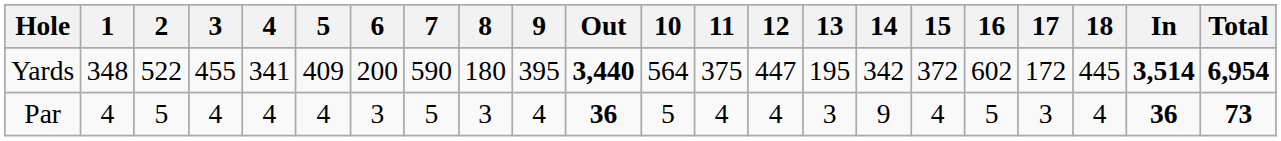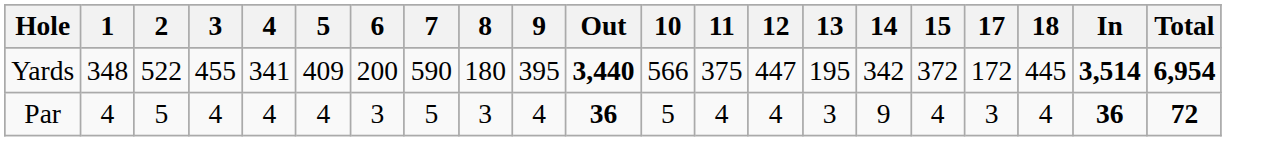 <table class="wikitable" style="text-align:center">
 <tr>
 <th align="left">Hole</th>
 <th>1</th>
 <th>2</th>
 <th>3</th>
 <th>4</th>
 <th>5</th>
 <th>6</th>
 <th>7</th>
 <th>8</th>
 <th>9</th>
 <th>Out</th>
 <th>10</th>
 <th>11</th>
 <th>12</th>
 <th>13</th>
 <th>14</th>
 <th>15</th>
-<th>16</th>
 <th>17</th>
 <th>18</th>
 <th>In</th>
 <th>Total</th>
 </tr>
 <tr>
 <td align="center">Yards</td>
 <td>348</td>
 <td>522</td>
 <td>455</td>
 <td>341</td>
 <td>409</td>
 <td>200</td>
 <td>590</td>
 <td>180</td>
 <td>395</td>
 <td><strong>3,440</strong></td>
-<td>564</td>
+<td>566</td>
 <td>375</td>
 <td>447</td>
 <td>195</td>
 <td>342</td>
 <td>372</td>
-<td>602</td>
 <td>172</td>
 <td>445</td>
 <td><strong>3,514</strong></td>
 <td><strong>6,954</strong></td>
 </tr>
 <tr>
 <td align="center">Par</td>
 <td>4</td>
 <td>5</td>
 <td>4</td>
 <td>4</td>
 <td>4</td>
 <td>3</td>
 <td>5</td>
 <td>3</td>
 <td>4</td>
 <td><strong>36</strong></td>
 <td>5</td>
 <td>4</td>
 <td>4</td>
 <td>3</td>
 <td>9</td>
 <td>4</td>
-<td>5</td>
 <td>3</td>
 <td>4</td>
 <td><strong>36</strong></td>
-<td><strong>73</strong></td>
+<td><strong>72</strong></td>
 </tr>
 </table>
